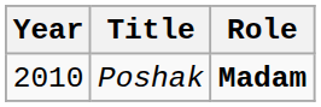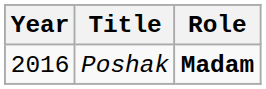 <table class="wikitable sortable plainrowheaders">
 <tr style="text-align:center;">
 <th scope="col">Year</th>
 <th scope="col">Title</th>
 <th scope="col">Role</th>
 </tr>
 <tr>
-<td>2010</td>
+<td>2016</td>
 <td><em>Poshak</em></td>
 <td><strong>Madam</strong></td>
 </tr>
 </table>
